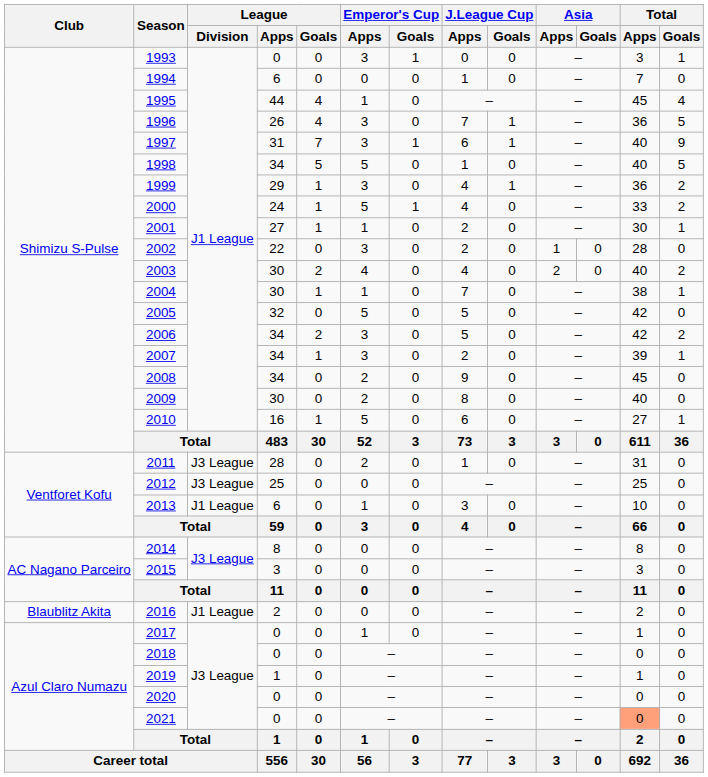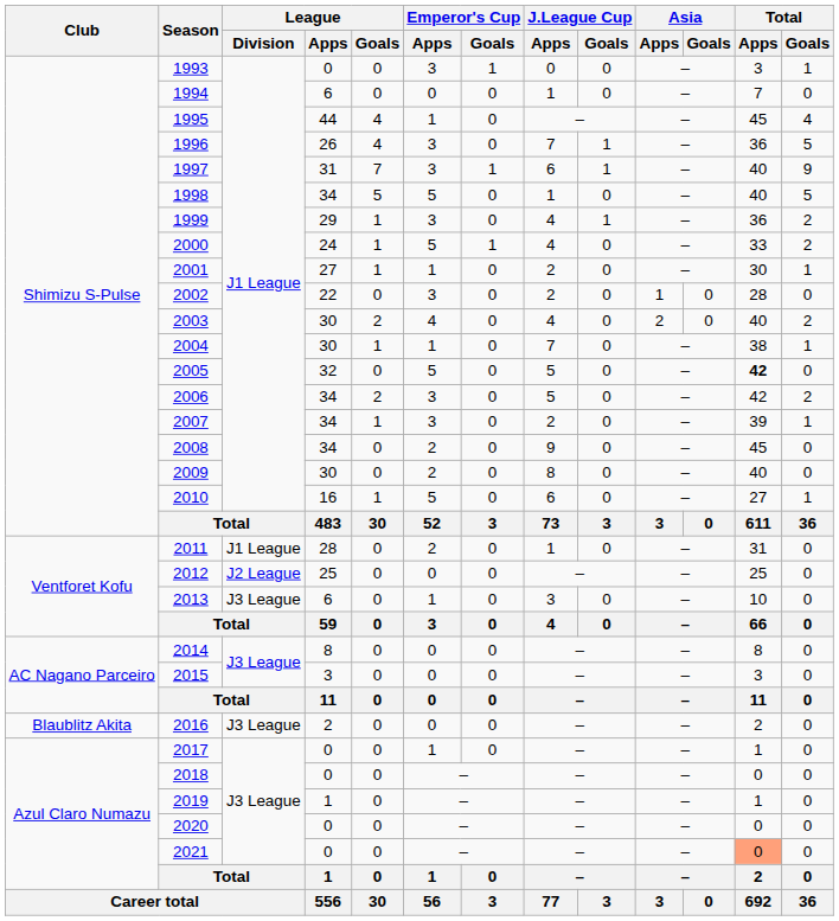 <table class="wikitable" style="text-align:center">
 <tr>
 <th rowspan="2">Club</th>
 <th rowspan="2">Season</th>
 <th colspan="3">League</th>
 <th colspan="2"><a href='#'>Emperor's Cup</a></th>
 <th colspan="2"><a href='#'>J.League Cup</a></th>
 <th colspan="2"><a href='#'>Asia</a></th>
 <th colspan="2">Total</th>
 </tr>
 <tr>
 <th>Division</th>
 <th>Apps</th>
 <th>Goals</th>
 <th>Apps</th>
 <th>Goals</th>
 <th>Apps</th>
 <th>Goals</th>
 <th>Apps</th>
 <th>Goals</th>
 <th>Apps</th>
 <th>Goals</th>
 </tr>
 <tr>
 <td rowspan="19"><a href='#'>Shimizu S-Pulse</a></td>
 <td><a href='#'>1993</a></td>
 <td rowspan="18"><a href='#'>J1 League</a></td>
 <td>0</td>
 <td>0</td>
 <td>3</td>
 <td>1</td>
 <td>0</td>
 <td>0</td>
 <td colspan="2">–</td>
 <td>3</td>
 <td>1</td>
 </tr>
 <tr>
 <td><a href='#'>1994</a></td>
 <td>6</td>
 <td>0</td>
 <td>0</td>
 <td>0</td>
 <td>1</td>
 <td>0</td>
 <td colspan="2">–</td>
 <td>7</td>
 <td>0</td>
 </tr>
 <tr>
 <td><a href='#'>1995</a></td>
 <td>44</td>
 <td>4</td>
 <td>1</td>
 <td>0</td>
 <td colspan="2">–</td>
 <td colspan="2">–</td>
 <td>45</td>
 <td>4</td>
 </tr>
 <tr>
 <td><a href='#'>1996</a></td>
 <td>26</td>
 <td>4</td>
 <td>3</td>
 <td>0</td>
 <td>7</td>
 <td>1</td>
 <td colspan="2">–</td>
 <td>36</td>
 <td>5</td>
 </tr>
 <tr>
 <td><a href='#'>1997</a></td>
 <td>31</td>
 <td>7</td>
 <td>3</td>
 <td>1</td>
 <td>6</td>
 <td>1</td>
 <td colspan="2">–</td>
 <td>40</td>
 <td>9</td>
 </tr>
 <tr>
 <td><a href='#'>1998</a></td>
 <td>34</td>
 <td>5</td>
 <td>5</td>
 <td>0</td>
 <td>1</td>
 <td>0</td>
 <td colspan="2">–</td>
 <td>40</td>
 <td>5</td>
 </tr>
 <tr>
 <td><a href='#'>1999</a></td>
 <td>29</td>
 <td>1</td>
 <td>3</td>
 <td>0</td>
 <td>4</td>
 <td>1</td>
 <td colspan="2">–</td>
 <td>36</td>
 <td>2</td>
 </tr>
 <tr>
 <td><a href='#'>2000</a></td>
 <td>24</td>
 <td>1</td>
 <td>5</td>
 <td>1</td>
 <td>4</td>
 <td>0</td>
 <td colspan="2">–</td>
 <td>33</td>
 <td>2</td>
 </tr>
 <tr>
 <td><a href='#'>2001</a></td>
 <td>27</td>
 <td>1</td>
 <td>1</td>
 <td>0</td>
 <td>2</td>
 <td>0</td>
 <td colspan="2">–</td>
 <td>30</td>
 <td>1</td>
 </tr>
 <tr>
 <td><a href='#'>2002</a></td>
 <td>22</td>
 <td>0</td>
 <td>3</td>
 <td>0</td>
 <td>2</td>
 <td>0</td>
 <td>1</td>
 <td>0</td>
 <td>28</td>
 <td>0</td>
 </tr>
 <tr>
 <td><a href='#'>2003</a></td>
 <td>30</td>
 <td>2</td>
 <td>4</td>
 <td>0</td>
 <td>4</td>
 <td>0</td>
 <td>2</td>
 <td>0</td>
 <td>40</td>
 <td>2</td>
 </tr>
 <tr>
 <td><a href='#'>2004</a></td>
 <td>30</td>
 <td>1</td>
 <td>1</td>
 <td>0</td>
 <td>7</td>
 <td>0</td>
 <td colspan="2">–</td>
 <td>38</td>
 <td>1</td>
 </tr>
 <tr>
 <td><a href='#'>2005</a></td>
 <td>32</td>
 <td>0</td>
 <td>5</td>
 <td>0</td>
 <td>5</td>
 <td>0</td>
 <td colspan="2">–</td>
-<td>42</td>
+<td><strong>42</strong></td>
 <td>0</td>
 </tr>
 <tr>
 <td><a href='#'>2006</a></td>
 <td>34</td>
 <td>2</td>
 <td>3</td>
 <td>0</td>
 <td>5</td>
 <td>0</td>
 <td colspan="2">–</td>
 <td>42</td>
 <td>2</td>
 </tr>
 <tr>
 <td><a href='#'>2007</a></td>
 <td>34</td>
 <td>1</td>
 <td>3</td>
 <td>0</td>
 <td>2</td>
 <td>0</td>
 <td colspan="2">–</td>
 <td>39</td>
 <td>1</td>
 </tr>
 <tr>
 <td><a href='#'>2008</a></td>
 <td>34</td>
 <td>0</td>
 <td>2</td>
 <td>0</td>
 <td>9</td>
 <td>0</td>
 <td colspan="2">–</td>
 <td>45</td>
 <td>0</td>
 </tr>
 <tr>
 <td><a href='#'>2009</a></td>
 <td>30</td>
 <td>0</td>
 <td>2</td>
 <td>0</td>
 <td>8</td>
 <td>0</td>
 <td colspan="2">–</td>
 <td>40</td>
 <td>0</td>
 </tr>
 <tr>
 <td><a href='#'>2010</a></td>
 <td>16</td>
 <td>1</td>
 <td>5</td>
 <td>0</td>
 <td>6</td>
 <td>0</td>
 <td colspan="2">–</td>
 <td>27</td>
 <td>1</td>
 </tr>
 <tr>
 <th colspan="2">Total</th>
 <th>483</th>
 <th>30</th>
 <th>52</th>
 <th>3</th>
 <th>73</th>
 <th>3</th>
 <th>3</th>
 <th>0</th>
 <th>611</th>
 <th>36</th>
 </tr>
 <tr>
 <td rowspan="4"><a href='#'>Ventforet Kofu</a></td>
 <td><a href='#'>2011</a></td>
-<td>J3 League</td>
+<td>J1 League</td>
 <td>28</td>
 <td>0</td>
 <td>2</td>
 <td>0</td>
 <td>1</td>
 <td>0</td>
 <td colspan="2">–</td>
 <td>31</td>
 <td>0</td>
 </tr>
 <tr>
 <td><a href='#'>2012</a></td>
-<td>J3 League</td>
+<td><a href='#'>J2 League</a></td>
 <td>25</td>
 <td>0</td>
 <td>0</td>
 <td>0</td>
 <td colspan="2">–</td>
 <td colspan="2">–</td>
 <td>25</td>
 <td>0</td>
 </tr>
 <tr>
 <td><a href='#'>2013</a></td>
-<td>J1 League</td>
+<td>J3 League</td>
 <td>6</td>
 <td>0</td>
 <td>1</td>
 <td>0</td>
 <td>3</td>
 <td>0</td>
 <td colspan="2">–</td>
 <td>10</td>
 <td>0</td>
 </tr>
 <tr>
 <th colspan="2">Total</th>
 <th>59</th>
 <th>0</th>
 <th>3</th>
 <th>0</th>
 <th>4</th>
 <th>0</th>
 <th colspan="2">–</th>
 <th>66</th>
 <th>0</th>
 </tr>
 <tr>
 <td rowspan="3"><a href='#'>AC Nagano Parceiro</a></td>
 <td><a href='#'>2014</a></td>
 <td rowspan="2"><a href='#'>J3 League</a></td>
 <td>8</td>
 <td>0</td>
 <td>0</td>
 <td>0</td>
 <td colspan="2">–</td>
 <td colspan="2">–</td>
 <td>8</td>
 <td>0</td>
 </tr>
 <tr>
 <td><a href='#'>2015</a></td>
 <td>3</td>
 <td>0</td>
 <td>0</td>
 <td>0</td>
 <td colspan="2">–</td>
 <td colspan="2">–</td>
 <td>3</td>
 <td>0</td>
 </tr>
 <tr>
 <th colspan="2">Total</th>
 <th>11</th>
 <th>0</th>
 <th>0</th>
 <th>0</th>
 <th colspan="2">–</th>
 <th colspan="2">–</th>
 <th>11</th>
 <th>0</th>
 </tr>
 <tr>
 <td><a href='#'>Blaublitz Akita</a></td>
 <td><a href='#'>2016</a></td>
-<td>J1 League</td>
+<td>J3 League</td>
 <td>2</td>
 <td>0</td>
 <td>0</td>
 <td>0</td>
 <td colspan="2">–</td>
 <td colspan="2">–</td>
 <td>2</td>
 <td>0</td>
 </tr>
 <tr>
 <td rowspan="6"><a href='#'>Azul Claro Numazu</a></td>
 <td><a href='#'>2017</a></td>
 <td rowspan="5">J3 League</td>
 <td>0</td>
 <td>0</td>
 <td>1</td>
 <td>0</td>
 <td colspan="2">–</td>
 <td colspan="2">–</td>
 <td>1</td>
 <td>0</td>
 </tr>
 <tr>
 <td><a href='#'>2018</a></td>
 <td>0</td>
 <td>0</td>
 <td colspan="2">–</td>
 <td colspan="2">–</td>
 <td colspan="2">–</td>
 <td>0</td>
 <td>0</td>
 </tr>
 <tr>
 <td><a href='#'>2019</a></td>
 <td>1</td>
 <td>0</td>
 <td colspan="2">–</td>
 <td colspan="2">–</td>
 <td colspan="2">–</td>
 <td>1</td>
 <td>0</td>
 </tr>
 <tr>
 <td><a href='#'>2020</a></td>
 <td>0</td>
 <td>0</td>
 <td colspan="2">–</td>
 <td colspan="2">–</td>
 <td colspan="2">–</td>
 <td>0</td>
 <td>0</td>
 </tr>
 <tr>
 <td><a href='#'>2021</a></td>
 <td>0</td>
 <td>0</td>
 <td colspan="2">–</td>
 <td colspan="2">–</td>
 <td colspan="2">–</td>
 <td style="background: lightsalmon;">0</td>
 <td>0</td>
 </tr>
 <tr>
 <th colspan="2">Total</th>
 <th>1</th>
 <th>0</th>
 <th>1</th>
 <th>0</th>
 <th colspan="2">–</th>
 <th colspan="2">–</th>
 <th>2</th>
 <th>0</th>
 </tr>
 <tr>
 <th colspan="3">Career total</th>
 <th>556</th>
 <th>30</th>
 <th>56</th>
 <th>3</th>
 <th>77</th>
 <th>3</th>
 <th>3</th>
 <th>0</th>
 <th>692</th>
 <th>36</th>
 </tr>
 </table>
